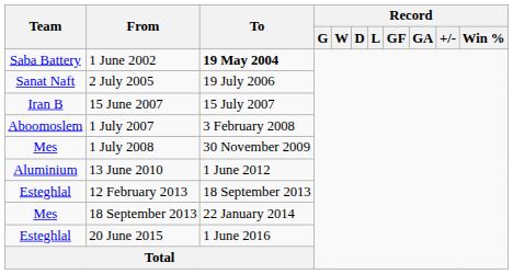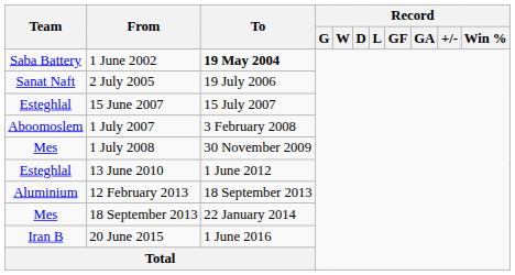 <table class="wikitable" style="text-align: center">
 <tr>
 <th rowspan=2>Team</th>
 <th rowspan=2>From</th>
 <th rowspan=2>To</th>
 <th colspan=8>Record</th>
 </tr>
 <tr>
 <th>G</th>
 <th>W</th>
 <th>D</th>
 <th>L</th>
 <th>GF</th>
 <th>GA</th>
 <th>+/-</th>
 <th>Win %</th>
 </tr>
 <tr>
 <td><a href='#'>Saba Battery</a></td>
 <td align="left">1 June 2002</td>
 <td align="left"><strong>19 May 2004<br></strong></td>
 </tr>
 <tr>
 <td><a href='#'>Sanat Naft</a></td>
 <td align="left">2 July 2005</td>
 <td align="left">19 July 2006<br></td>
 </tr>
 <tr>
-<td><a href='#'>Iran B</a></td>
+<td><a href='#'>Esteghlal</a></td>
 <td align="left">15 June 2007</td>
 <td align="left">15 July 2007<br></td>
 </tr>
 <tr>
 <td><a href='#'>Aboomoslem</a></td>
 <td align="left">1 July 2007</td>
 <td align="left">3 February 2008<br></td>
 </tr>
 <tr>
 <td><a href='#'>Mes</a></td>
 <td align="left">1 July 2008</td>
 <td align="left">30 November 2009<br></td>
 </tr>
 <tr>
-<td><a href='#'>Aluminium</a></td>
+<td><a href='#'>Esteghlal</a></td>
 <td align="left">13 June 2010</td>
 <td align="left">1 June 2012<br></td>
 </tr>
 <tr>
-<td><a href='#'>Esteghlal</a></td>
+<td><a href='#'>Aluminium</a></td>
 <td align="left">12 February 2013</td>
 <td align="left">18 September 2013<br></td>
 </tr>
 <tr>
 <td><a href='#'>Mes</a></td>
 <td align="left">18 September 2013</td>
 <td align="left">22 January 2014<br></td>
 </tr>
 <tr>
-<td><a href='#'>Esteghlal</a></td>
+<td><a href='#'>Iran B</a></td>
 <td align="left">20 June 2015</td>
 <td align="left">1 June 2016<br></td>
 </tr>
 <tr>
 <th colspan=3>Total<br></th>
 </tr>
 </table>
